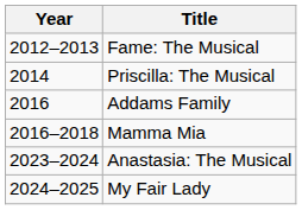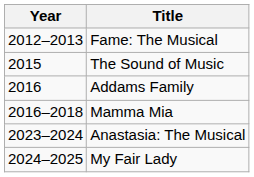 <table class="wikitable">
 <tr>
 <th>Year</th>
 <th>Title</th>
 </tr>
 <tr>
 <td>2012–2013</td>
 <td>Fame: The Musical</td>
 </tr>
 <tr>
-<td>2014</td>
-<td>Priscilla: The Musical</td>
+<td>2015</td>
+<td>The Sound of Music</td>
 </tr>
 <tr>
 <td>2016</td>
 <td>Addams Family</td>
 </tr>
 <tr>
 <td>2016–2018</td>
 <td>Mamma Mia</td>
 </tr>
 <tr>
 <td>2023–2024</td>
 <td>Anastasia: The Musical</td>
 </tr>
 <tr>
 <td>2024–2025</td>
 <td>My Fair Lady</td>
 </tr>
 </table>
